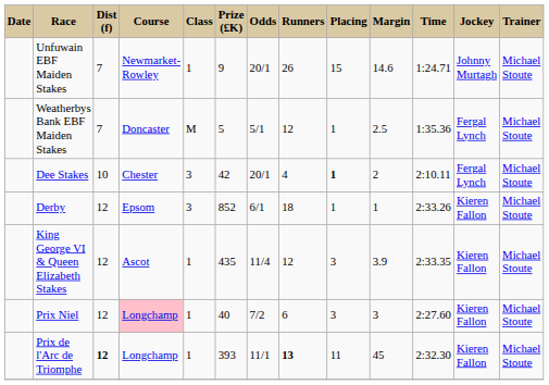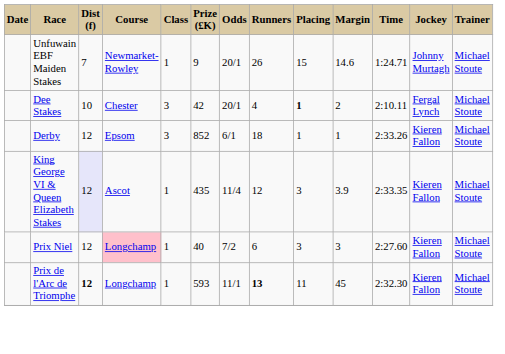 <table class = "wikitable sortable" | border="1" cellpadding="1" style="text-align:centre; margin-left:1em; float:centre; border-collapse: collapse; font-size:85%">
 <tr style="background:#dacaa4; text-align:center;">
 <th style="background-color:#dacaa4;">Date</th>
 <th style="background-color:#dacaa4;">Race</th>
 <th style="background-color:#dacaa4;">Dist (f)</th>
 <th style="background-color:#dacaa4;">Course</th>
 <th style="background-color:#dacaa4;">Class</th>
 <th style="background-color:#dacaa4;">Prize (£K)</th>
 <th style="background-color:#dacaa4;">Odds</th>
 <th style="background-color:#dacaa4;">Runners</th>
 <th style="background-color:#dacaa4;">Placing</th>
 <th style="background-color:#dacaa4;">Margin</th>
 <th style="background-color:#dacaa4;">Time</th>
 <th style="background-color:#dacaa4;">Jockey</th>
 <th style="background-color:#dacaa4;">Trainer</th>
 </tr>
 <tr>
 <td></td>
 <td>Unfuwain EBF Maiden Stakes</td>
 <td>7</td>
 <td><a href='#'>Newmarket-Rowley</a></td>
 <td>1</td>
 <td>9</td>
 <td>20/1</td>
 <td>26</td>
 <td>15</td>
 <td>14.6</td>
 <td>1:24.71</td>
 <td><a href='#'>Johnny Murtagh</a></td>
-<td><a href='#'>Michael Stoute</a></td>
-</tr>
-<tr>
-<td></td>
-<td>Weatherbys Bank EBF Maiden Stakes</td>
-<td>7</td>
-<td><a href='#'>Doncaster</a></td>
-<td>M</td>
-<td>5</td>
-<td>5/1</td>
-<td>12</td>
-<td>1</td>
-<td>2.5</td>
-<td>1:35.36</td>
-<td><a href='#'>Fergal Lynch</a></td>
 <td><a href='#'>Michael Stoute</a></td>
 </tr>
 <tr>
 <td></td>
 <td><a href='#'>Dee Stakes</a></td>
 <td>10</td>
 <td><a href='#'>Chester</a></td>
 <td>3</td>
 <td>42</td>
 <td>20/1</td>
 <td>4</td>
 <td><strong>1</strong></td>
 <td>2</td>
 <td>2:10.11</td>
 <td><a href='#'>Fergal Lynch</a></td>
 <td><a href='#'>Michael Stoute</a></td>
 </tr>
 <tr>
 <td></td>
 <td><a href='#'>Derby</a></td>
 <td>12</td>
 <td><a href='#'>Epsom</a></td>
 <td>3</td>
 <td>852</td>
 <td>6/1</td>
 <td>18</td>
 <td>1</td>
 <td>1</td>
 <td>2:33.26</td>
 <td><a href='#'>Kieren Fallon</a></td>
 <td><a href='#'>Michael Stoute</a></td>
 </tr>
 <tr>
 <td></td>
 <td><a href='#'>King George VI & Queen Elizabeth Stakes</a></td>
-<td>12</td>
+<td style="background: lavender;">12</td>
 <td><a href='#'>Ascot</a></td>
 <td>1</td>
 <td>435</td>
 <td>11/4</td>
 <td>12</td>
 <td>3</td>
 <td>3.9</td>
 <td>2:33.35</td>
 <td><a href='#'>Kieren Fallon</a></td>
 <td><a href='#'>Michael Stoute</a></td>
 </tr>
 <tr>
 <td></td>
 <td><a href='#'>Prix Niel</a></td>
 <td>12</td>
 <td style="background: pink;"><a href='#'>Longchamp</a></td>
 <td>1</td>
 <td>40</td>
 <td>7/2</td>
 <td>6</td>
 <td>3</td>
 <td>3</td>
 <td>2:27.60</td>
 <td><a href='#'>Kieren Fallon</a></td>
 <td><a href='#'>Michael Stoute</a></td>
 </tr>
 <tr>
 <td></td>
 <td><a href='#'>Prix de l'Arc de Triomphe</a></td>
 <td><strong>12</strong></td>
 <td><a href='#'>Longchamp</a></td>
 <td>1</td>
-<td>393</td>
+<td>593</td>
 <td>11/1</td>
 <td><strong>13</strong></td>
 <td>11</td>
 <td>45</td>
 <td>2:32.30</td>
 <td><a href='#'>Kieren Fallon</a></td>
 <td><a href='#'>Michael Stoute</a></td>
 </tr>
 <tr>
 </tr>
 </table>
